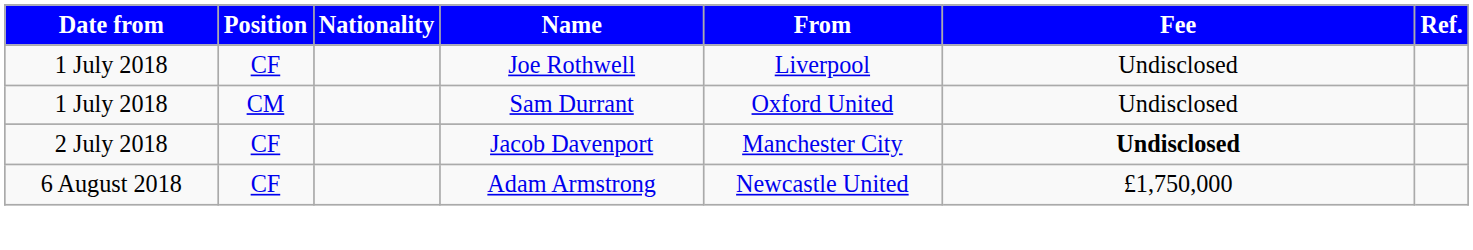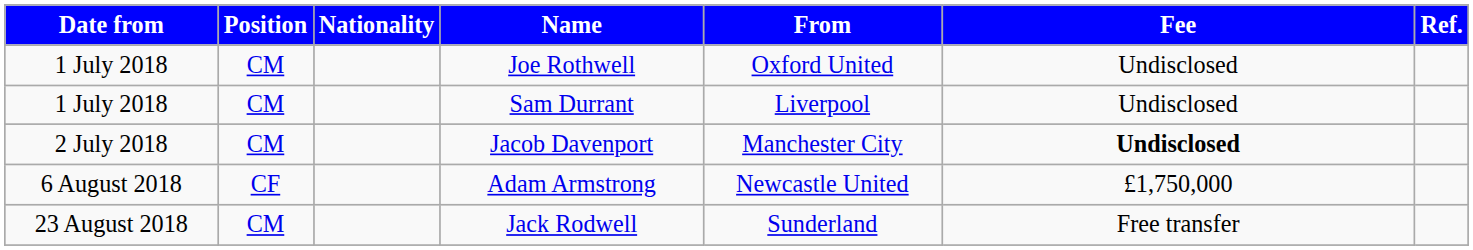 <table class="wikitable"  style="text-align:center; font-size:90%; ">
 <tr>
 <th style="background:#0000FF; color:white; width:120px;">Date from</th>
 <th style="background:#0000FF; color:white; width:50px;">Position</th>
 <th style="background:#0000FF; color:white; width:50px;">Nationality</th>
 <th style="background:#0000FF; color:white; width:150px;">Name</th>
 <th style="background:#0000FF; color:white; width:135px;">From</th>
 <th style="background:#0000FF; color:white; width:275px;">Fee</th>
 <th style="background:#0000FF; color:white; width:25px;">Ref.</th>
 </tr>
 <tr>
 <td>1 July 2018</td>
-<td><a href='#'>CF</a></td>
+<td><a href='#'>CM</a></td>
 <td></td>
 <td><a href='#'>Joe Rothwell</a></td>
-<td><a href='#'>Liverpool</a></td>
+<td><a href='#'>Oxford United</a></td>
 <td>Undisclosed</td>
 <td></td>
 </tr>
 <tr>
 <td>1 July 2018</td>
 <td><a href='#'>CM</a></td>
 <td></td>
 <td><a href='#'>Sam Durrant</a></td>
-<td><a href='#'>Oxford United</a></td>
+<td><a href='#'>Liverpool</a></td>
 <td>Undisclosed</td>
 <td></td>
 </tr>
 <tr>
 <td>2 July 2018</td>
-<td><a href='#'>CF</a></td>
+<td><a href='#'>CM</a></td>
 <td></td>
 <td><a href='#'>Jacob Davenport</a></td>
 <td><a href='#'>Manchester City</a></td>
 <td><strong>Undisclosed</strong></td>
 <td></td>
 </tr>
 <tr>
 <td>6 August 2018</td>
 <td><a href='#'>CF</a></td>
 <td></td>
 <td><a href='#'>Adam Armstrong</a></td>
 <td><a href='#'>Newcastle United</a></td>
 <td>£1,750,000 </td>
 <td></td>
 </tr>
+<tr>
+<td>23 August 2018</td>
+<td><a href='#'>CM</a></td>
+<td></td>
+<td><a href='#'>Jack Rodwell</a></td>
+<td><a href='#'>Sunderland</a></td>
+<td>Free transfer</td>
+<td></td>
+</tr>
 </table>
